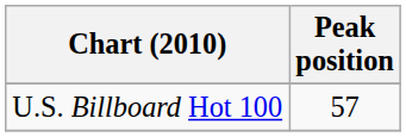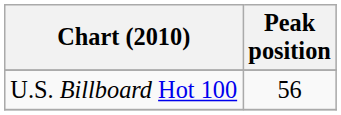 <table class="wikitable sortable">
 <tr>
 <th>Chart (2010)</th>
 <th align="center">Peak<br>position</th>
 </tr>
 <tr>
 </tr>
 <tr>
 <td>U.S. <em>Billboard</em> <a href='#'>Hot 100</a></td>
-<td align="center">57</td>
+<td align="center">56</td>
 </tr>
 <tr>
 </tr>
 </table>
